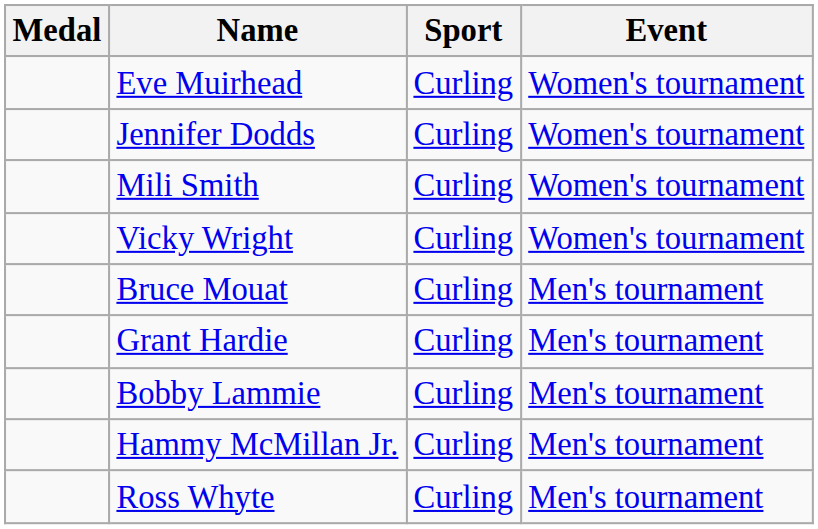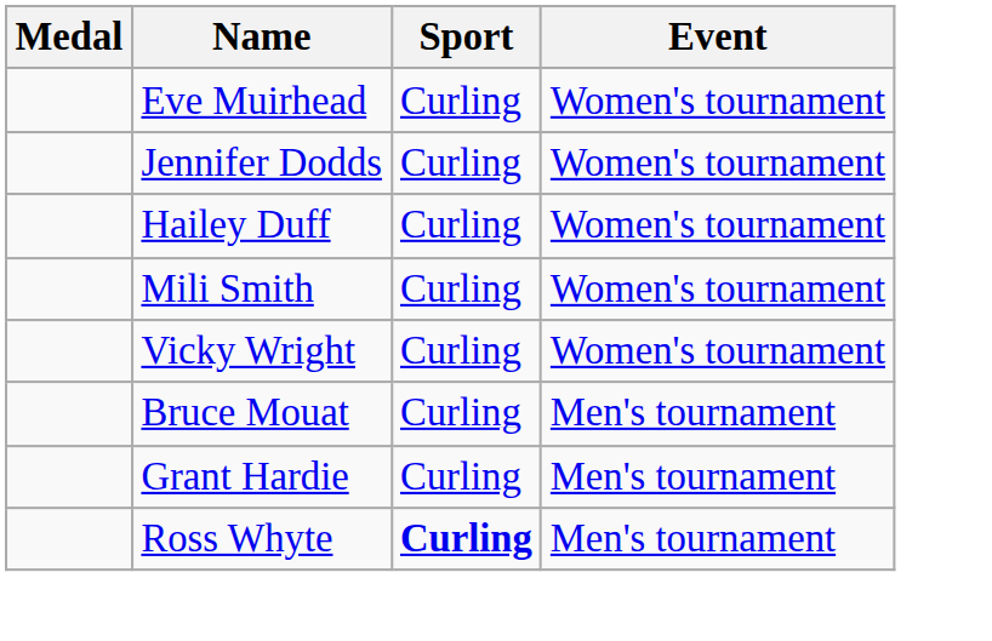 <table class="wikitable sortable">
 <tr>
 <th>Medal</th>
 <th>Name</th>
 <th>Sport</th>
 <th>Event</th>
 </tr>
 <tr>
 <td></td>
 <td><a href='#'>Eve Muirhead</a></td>
 <td><a href='#'>Curling</a></td>
 <td><a href='#'>Women's tournament</a></td>
 </tr>
 <tr>
 <td></td>
 <td><a href='#'>Jennifer Dodds</a></td>
+<td><a href='#'>Curling</a></td>
+<td><a href='#'>Women's tournament</a></td>
+</tr>
+<tr>
+<td></td>
+<td><a href='#'>Hailey Duff</a></td>
 <td><a href='#'>Curling</a></td>
 <td><a href='#'>Women's tournament</a></td>
 </tr>
 <tr>
 <td></td>
 <td><a href='#'>Mili Smith</a></td>
 <td><a href='#'>Curling</a></td>
 <td><a href='#'>Women's tournament</a></td>
 </tr>
 <tr>
 <td></td>
 <td><a href='#'>Vicky Wright</a></td>
 <td><a href='#'>Curling</a></td>
 <td><a href='#'>Women's tournament</a></td>
 </tr>
 <tr>
 <td></td>
 <td><a href='#'>Bruce Mouat</a></td>
 <td><a href='#'>Curling</a></td>
 <td><a href='#'>Men's tournament</a></td>
 </tr>
 <tr>
 <td></td>
 <td><a href='#'>Grant Hardie</a></td>
 <td><a href='#'>Curling</a></td>
 <td><a href='#'>Men's tournament</a></td>
 </tr>
 <tr>
 <td></td>
-<td><a href='#'>Bobby Lammie</a></td>
-<td><a href='#'>Curling</a></td>
-<td><a href='#'>Men's tournament</a></td>
-</tr>
-<tr>
-<td></td>
-<td><a href='#'>Hammy McMillan Jr.</a></td>
-<td><a href='#'>Curling</a></td>
-<td><a href='#'>Men's tournament</a></td>
-</tr>
-<tr>
-<td></td>
 <td><a href='#'>Ross Whyte</a></td>
-<td><a href='#'>Curling</a></td>
+<td><strong><a href='#'>Curling</a></strong></td>
 <td><a href='#'>Men's tournament</a></td>
 </tr>
 </table>
